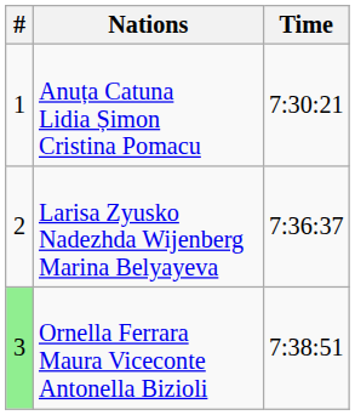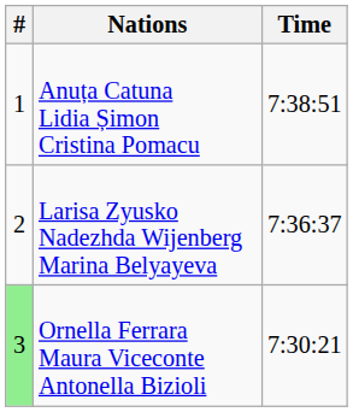 <table class="wikitable" style="text-align:center;">
 <tr>
 <th width=8%>#</th>
 <th width=67%>Nations</th>
 <th width=25%>Time</th>
 </tr>
 <tr>
 <td>1</td>
 <td align="left"><br><a href='#'>Anuța Catuna</a><br><a href='#'>Lidia Șimon</a><br><a href='#'>Cristina Pomacu</a></td>
-<td>7:30:21</td>
+<td>7:38:51</td>
 </tr>
 <tr>
 <td>2</td>
 <td align="left"><br><a href='#'>Larisa Zyusko</a><br><a href='#'>Nadezhda Wijenberg</a><br><a href='#'>Marina Belyayeva</a></td>
 <td>7:36:37</td>
 </tr>
 <tr>
 <td style="background: lightgreen;">3</td>
 <td align="left"><br><a href='#'>Ornella Ferrara</a><br><a href='#'>Maura Viceconte</a><br><a href='#'>Antonella Bizioli</a></td>
-<td>7:38:51</td>
+<td>7:30:21</td>
 </tr>
 </table>
